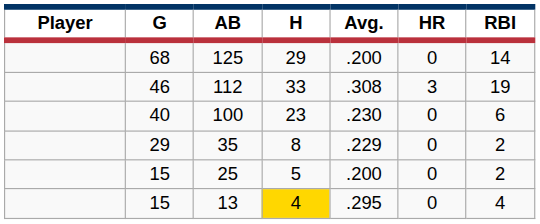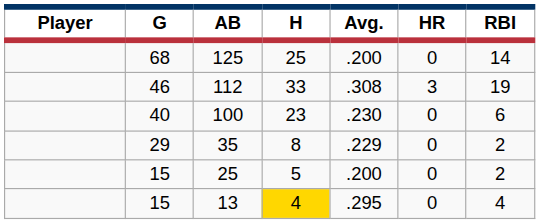 <table class="wikitable sortable">
 <tr>
 <th style="background:#FFFFFF; border-top:#023465 5px solid; border-bottom:#ba313c 5px solid;" width="16%">Player</th>
 <th style="background:#FFFFFF; border-top:#023465 5px solid; border-bottom:#ba313c 5px solid;" width="9%">G</th>
 <th style="background:#FFFFFF; border-top:#023465 5px solid; border-bottom:#ba313c 5px solid;" width="9%">AB</th>
 <th style="background:#FFFFFF; border-top:#023465 5px solid; border-bottom:#ba313c 5px solid;" width="9%">H</th>
 <th style="background:#FFFFFF; border-top:#023465 5px solid; border-bottom:#ba313c 5px solid;" width="9%">Avg.</th>
 <th style="background:#FFFFFF; border-top:#023465 5px solid; border-bottom:#ba313c 5px solid;" width="9%">HR</th>
 <th style="background:#FFFFFF; border-top:#023465 5px solid; border-bottom:#ba313c 5px solid;" width="9%">RBI</th>
 </tr>
 <tr align="center">
 <td></td>
 <td>68</td>
 <td>125</td>
-<td>29</td>
+<td>25</td>
 <td>.200</td>
 <td>0</td>
 <td>14</td>
 </tr>
 <tr align="center">
 <td></td>
 <td>46</td>
 <td>112</td>
 <td>33</td>
 <td>.308</td>
 <td>3</td>
 <td>19</td>
 </tr>
 <tr align="center">
 <td></td>
 <td>40</td>
 <td>100</td>
 <td>23</td>
 <td>.230</td>
 <td>0</td>
 <td>6</td>
 </tr>
 <tr align="center">
 <td></td>
 <td>29</td>
 <td>35</td>
 <td>8</td>
 <td>.229</td>
 <td>0</td>
 <td>2</td>
 </tr>
 <tr align="center">
 <td></td>
 <td>15</td>
 <td>25</td>
 <td>5</td>
 <td>.200</td>
 <td>0</td>
 <td>2</td>
 </tr>
 <tr align="center">
 <td></td>
 <td>15</td>
 <td>13</td>
 <td style="background: gold;">4</td>
 <td>.295</td>
 <td>0</td>
 <td>4</td>
 </tr>
 </table>
